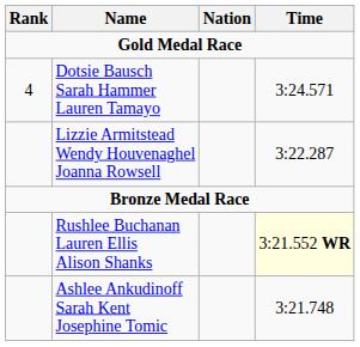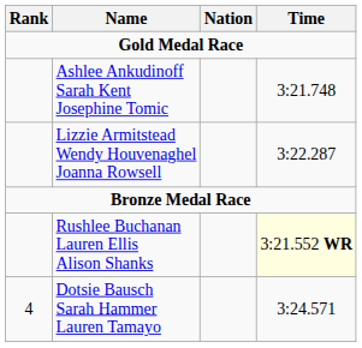 <table class="wikitable" style="text-align:center">
 <tr>
 <th>Rank</th>
 <th>Name</th>
 <th>Nation</th>
 <th>Time</th>
 </tr>
 <tr>
 <td colspan=4><strong>Gold Medal Race</strong></td>
 </tr>
 <tr>
-<td>4</td>
-<td align=left><a href='#'>Dotsie Bausch</a><br><a href='#'>Sarah Hammer</a><br><a href='#'>Lauren Tamayo</a></td>
+<td></td>
+<td align=left><a href='#'>Ashlee Ankudinoff</a><br><a href='#'>Sarah Kent</a><br> <a href='#'>Josephine Tomic</a></td>
 <td align=left></td>
-<td>3:24.571</td>
+<td>3:21.748</td>
 </tr>
 <tr>
 <td></td>
 <td align=left><a href='#'>Lizzie Armitstead</a><br><a href='#'>Wendy Houvenaghel</a><br><a href='#'>Joanna Rowsell</a></td>
 <td align=left></td>
 <td>3:22.287</td>
 </tr>
 <tr>
 <td colspan=4><strong>Bronze Medal Race</strong></td>
 </tr>
 <tr>
 <td></td>
 <td align=left><a href='#'>Rushlee Buchanan</a><br><a href='#'>Lauren Ellis</a><br><a href='#'>Alison Shanks</a></td>
 <td align=left></td>
 <td style="background: lightyellow;">3:21.552 <strong>WR</strong></td>
 </tr>
 <tr>
-<td></td>
-<td align=left><a href='#'>Ashlee Ankudinoff</a><br><a href='#'>Sarah Kent</a><br> <a href='#'>Josephine Tomic</a></td>
+<td>4</td>
+<td align=left><a href='#'>Dotsie Bausch</a><br><a href='#'>Sarah Hammer</a><br><a href='#'>Lauren Tamayo</a></td>
 <td align=left></td>
-<td>3:21.748</td>
+<td>3:24.571</td>
 </tr>
 </table>
